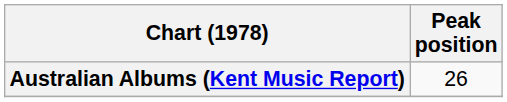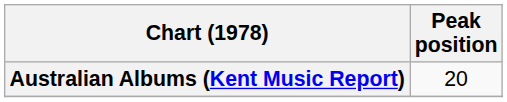 <table class="wikitable sortable plainrowheaders">
 <tr>
 <th scope="col">Chart (1978)</th>
 <th scope="col">Peak<br>position</th>
 </tr>
 <tr>
 <th scope="row">Australian Albums (<a href='#'>Kent Music Report</a>)</th>
-<td align="center">26</td>
+<td align="center">20</td>
 </tr>
 <tr>
 </tr>
 <tr>
 </tr>
 <tr>
 </tr>
 <tr>
 </tr>
 <tr>
 </tr>
 <tr>
 </tr>
 <tr>
 </tr>
 </table>
